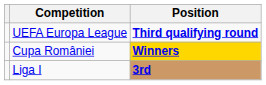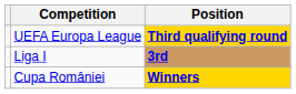 <table class="wikitable">
 <tr>
 <th></th>
 <th>Competition</th>
 <th>Position</th>
 </tr>
 <tr>
 <td></td>
 <td><a href='#'>UEFA Europa League</a></td>
-<td><strong><a href='#'>Third qualifying round</a></strong></td>
+<td style="background: gold;"><strong><a href='#'>Third qualifying round</a></strong></td>
+</tr>
+<tr>
+<td></td>
+<td><a href='#'>Liga I</a></td>
+<td style="background:#CC9966;"><strong><a href='#'>3rd</a></strong></td>
 </tr>
 <tr>
 <td></td>
 <td><a href='#'>Cupa României</a></td>
 <td style="background:gold;"><strong><a href='#'>Winners</a></strong></td>
 </tr>
-<tr>
-<td></td>
-<td><a href='#'>Liga I</a></td>
-<td style="background:#CC9966;"><strong><a href='#'>3rd</a></strong></td>
-</tr>
 </table>
